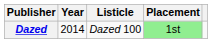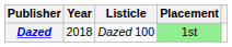 <table class="wikitable plainrowheaders" style="text-align:center">
 <tr>
 <th>Publisher</th>
 <th>Year</th>
 <th>Listicle</th>
 <th>Placement</th>
 <th scope="col" class="unsortable"></th>
 </tr>
 <tr>
 <th scope="row"><em><a href='#'>Dazed</a></em></th>
-<td>2014</td>
+<td>2018</td>
 <td><em>Dazed</em> 100</td>
 <td style="background: lightgreen;">1st</td>
 <td></td>
 </tr>
 </table>
